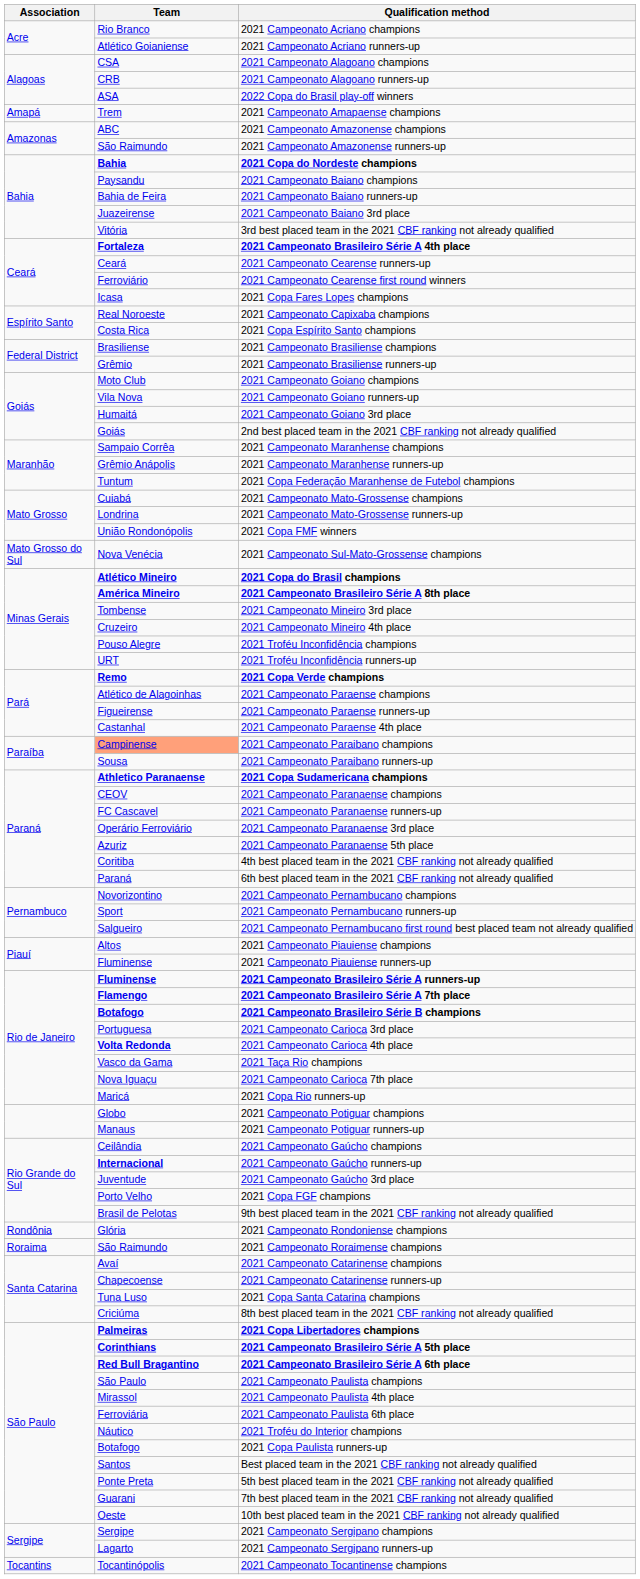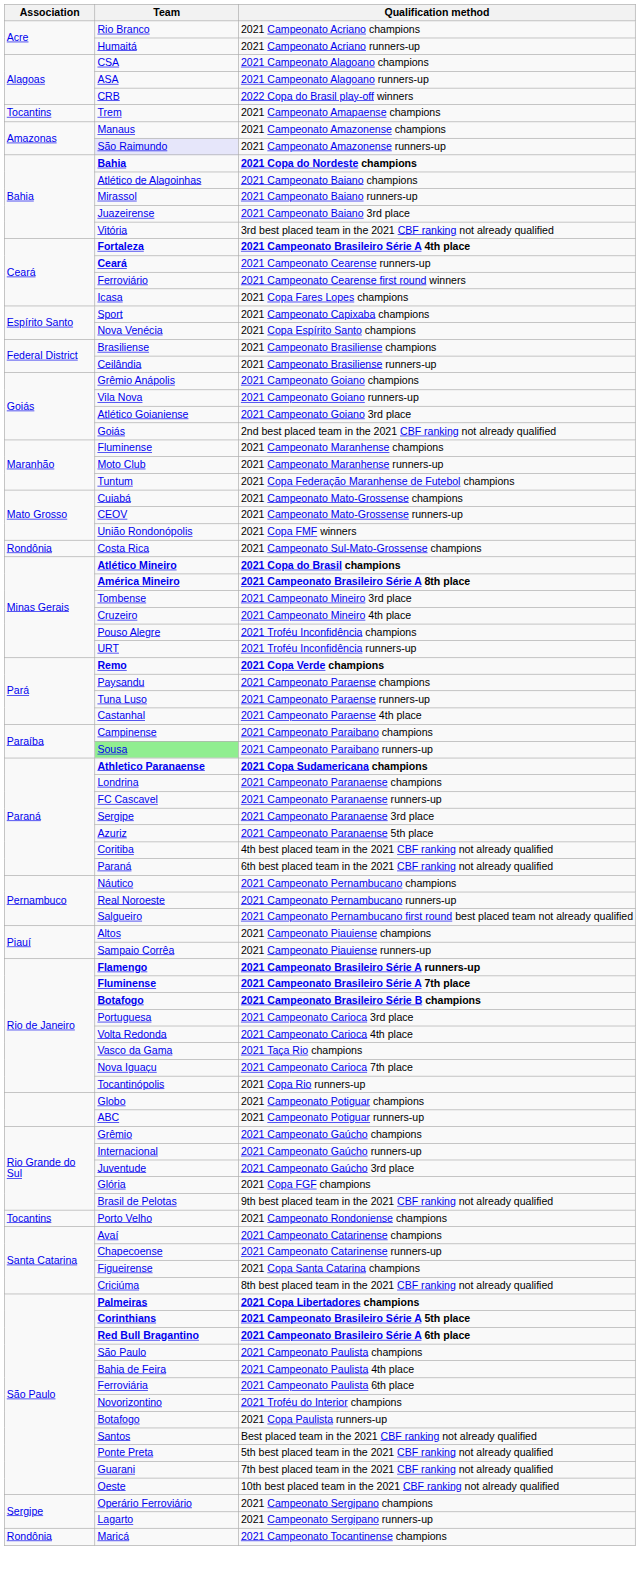 <table class="wikitable">
 <tr>
 <th width=130>Association</th>
 <th width=210>Team</th>
 <th>Qualification method</th>
 </tr>
 <tr>
 <td rowspan=2> <a href='#'>Acre</a><br></td>
 <td><a href='#'>Rio Branco</a></td>
 <td>2021 <a href='#'>Campeonato Acriano</a> champions</td>
 </tr>
 <tr>
-<td><a href='#'>Atlético Goianiense</a></td>
+<td><a href='#'>Humaitá</a></td>
 <td>2021 <a href='#'>Campeonato Acriano</a> runners-up</td>
 </tr>
 <tr>
 <td rowspan=3> <a href='#'>Alagoas</a><br></td>
 <td><a href='#'>CSA</a></td>
 <td><a href='#'>2021 Campeonato Alagoano</a> champions</td>
 </tr>
 <tr>
-<td><a href='#'>CRB</a></td>
+<td><a href='#'>ASA</a></td>
 <td><a href='#'>2021 Campeonato Alagoano</a> runners-up</td>
 </tr>
 <tr>
-<td><a href='#'>ASA</a></td>
+<td><a href='#'>CRB</a></td>
 <td><a href='#'>2022 Copa do Brasil play-off</a> winners</td>
 </tr>
 <tr>
-<td> <a href='#'>Amapá</a><br></td>
+<td> <a href='#'>Tocantins</a><br></td>
 <td><a href='#'>Trem</a></td>
 <td>2021 <a href='#'>Campeonato Amapaense</a> champions</td>
 </tr>
 <tr>
 <td rowspan=2> <a href='#'>Amazonas</a><br></td>
-<td><a href='#'>ABC</a></td>
+<td><a href='#'>Manaus</a></td>
 <td>2021 <a href='#'>Campeonato Amazonense</a> champions</td>
 </tr>
 <tr>
-<td><a href='#'>São Raimundo</a></td>
+<td style="background: lavender;"><a href='#'>São Raimundo</a></td>
 <td>2021 <a href='#'>Campeonato Amazonense</a> runners-up</td>
 </tr>
 <tr>
 <td rowspan=5> <a href='#'>Bahia</a><br></td>
 <td><strong><a href='#'>Bahia</a></strong></td>
 <td><strong><a href='#'>2021 Copa do Nordeste</a> champions</strong></td>
 </tr>
 <tr>
-<td><a href='#'>Paysandu</a></td>
+<td><a href='#'>Atlético de Alagoinhas</a></td>
 <td><a href='#'>2021 Campeonato Baiano</a> champions</td>
 </tr>
 <tr>
-<td><a href='#'>Bahia de Feira</a></td>
+<td><a href='#'>Mirassol</a></td>
 <td><a href='#'>2021 Campeonato Baiano</a> runners-up</td>
 </tr>
 <tr>
 <td><a href='#'>Juazeirense</a></td>
 <td><a href='#'>2021 Campeonato Baiano</a> 3rd place</td>
 </tr>
 <tr>
 <td><a href='#'>Vitória</a></td>
 <td>3rd best placed team in the 2021 <a href='#'>CBF ranking</a> not already qualified</td>
 </tr>
 <tr>
 <td rowspan=4> <a href='#'>Ceará</a><br></td>
 <td><strong><a href='#'>Fortaleza</a></strong></td>
 <td><strong><a href='#'>2021 Campeonato Brasileiro Série A</a> 4th place</strong></td>
 </tr>
 <tr>
-<td><a href='#'>Ceará</a></td>
+<td><strong><a href='#'>Ceará</a></strong></td>
 <td><a href='#'>2021 Campeonato Cearense</a> runners-up</td>
 </tr>
 <tr>
 <td><a href='#'>Ferroviário</a></td>
 <td><a href='#'>2021 Campeonato Cearense first round</a> winners</td>
 </tr>
 <tr>
 <td><a href='#'>Icasa</a></td>
 <td>2021 <a href='#'>Copa Fares Lopes</a> champions</td>
 </tr>
 <tr>
 <td rowspan=2> <a href='#'>Espírito Santo</a><br></td>
-<td><a href='#'>Real Noroeste</a></td>
+<td><a href='#'>Sport</a></td>
 <td>2021 <a href='#'>Campeonato Capixaba</a> champions</td>
 </tr>
 <tr>
-<td><a href='#'>Costa Rica</a></td>
+<td><a href='#'>Nova Venécia</a></td>
 <td>2021 <a href='#'>Copa Espírito Santo</a> champions</td>
 </tr>
 <tr>
 <td rowspan=2> <a href='#'>Federal District</a><br></td>
 <td><a href='#'>Brasiliense</a></td>
 <td>2021 <a href='#'>Campeonato Brasiliense</a> champions</td>
 </tr>
 <tr>
-<td><a href='#'>Grêmio</a></td>
+<td><a href='#'>Ceilândia</a></td>
 <td>2021 <a href='#'>Campeonato Brasiliense</a> runners-up</td>
 </tr>
 <tr>
 <td rowspan=4> <a href='#'>Goiás</a><br></td>
-<td><a href='#'>Moto Club</a></td>
+<td><a href='#'>Grêmio Anápolis</a></td>
 <td><a href='#'>2021 Campeonato Goiano</a> champions</td>
 </tr>
 <tr>
 <td><a href='#'>Vila Nova</a></td>
 <td><a href='#'>2021 Campeonato Goiano</a> runners-up</td>
 </tr>
 <tr>
-<td><a href='#'>Humaitá</a></td>
+<td><a href='#'>Atlético Goianiense</a></td>
 <td><a href='#'>2021 Campeonato Goiano</a> 3rd place</td>
 </tr>
 <tr>
 <td><a href='#'>Goiás</a></td>
 <td>2nd best placed team in the 2021 <a href='#'>CBF ranking</a> not already qualified</td>
 </tr>
 <tr>
 <td rowspan=3> <a href='#'>Maranhão</a><br></td>
-<td><a href='#'>Sampaio Corrêa</a></td>
+<td><a href='#'>Fluminense</a></td>
 <td>2021 <a href='#'>Campeonato Maranhense</a> champions</td>
 </tr>
 <tr>
-<td><a href='#'>Grêmio Anápolis</a></td>
+<td><a href='#'>Moto Club</a></td>
 <td>2021 <a href='#'>Campeonato Maranhense</a> runners-up</td>
 </tr>
 <tr>
 <td><a href='#'>Tuntum</a></td>
 <td>2021 <a href='#'>Copa Federação Maranhense de Futebol</a> champions</td>
 </tr>
 <tr>
 <td rowspan=3> <a href='#'>Mato Grosso</a><br></td>
 <td><a href='#'>Cuiabá</a></td>
 <td>2021 <a href='#'>Campeonato Mato-Grossense</a> champions</td>
 </tr>
 <tr>
-<td><a href='#'>Londrina</a></td>
+<td><a href='#'>CEOV</a></td>
 <td>2021 <a href='#'>Campeonato Mato-Grossense</a> runners-up</td>
 </tr>
 <tr>
 <td><a href='#'>União Rondonópolis</a></td>
 <td>2021 <a href='#'>Copa FMF</a> winners</td>
 </tr>
 <tr>
-<td> <a href='#'>Mato Grosso do Sul</a> </td>
-<td><a href='#'>Nova Venécia</a></td>
+<td> <a href='#'>Rondônia</a><br></td>
+<td><a href='#'>Costa Rica</a></td>
 <td>2021 <a href='#'>Campeonato Sul-Mato-Grossense</a> champions</td>
 </tr>
 <tr>
 <td rowspan=6> <a href='#'>Minas Gerais</a><br></td>
 <td><strong><a href='#'>Atlético Mineiro</a></strong></td>
 <td><strong><a href='#'>2021 Copa do Brasil</a> champions</strong></td>
 </tr>
 <tr>
 <td><strong><a href='#'>América Mineiro</a></strong></td>
 <td><strong><a href='#'>2021 Campeonato Brasileiro Série A</a> 8th place</strong></td>
 </tr>
 <tr>
 <td><a href='#'>Tombense</a></td>
 <td><a href='#'>2021 Campeonato Mineiro</a> 3rd place</td>
 </tr>
 <tr>
 <td><a href='#'>Cruzeiro</a></td>
 <td><a href='#'>2021 Campeonato Mineiro</a> 4th place</td>
 </tr>
 <tr>
 <td><a href='#'>Pouso Alegre</a></td>
 <td><a href='#'>2021 Troféu Inconfidência</a> champions</td>
 </tr>
 <tr>
 <td><a href='#'>URT</a></td>
 <td><a href='#'>2021 Troféu Inconfidência</a> runners-up</td>
 </tr>
 <tr>
 <td rowspan=4> <a href='#'>Pará</a><br></td>
 <td><strong><a href='#'>Remo</a></strong></td>
 <td><strong><a href='#'>2021 Copa Verde</a> champions</strong></td>
 </tr>
 <tr>
-<td><a href='#'>Atlético de Alagoinhas</a></td>
+<td><a href='#'>Paysandu</a></td>
 <td><a href='#'>2021 Campeonato Paraense</a> champions</td>
 </tr>
 <tr>
-<td><a href='#'>Figueirense</a></td>
+<td><a href='#'>Tuna Luso</a></td>
 <td><a href='#'>2021 Campeonato Paraense</a> runners-up</td>
 </tr>
 <tr>
 <td><a href='#'>Castanhal</a></td>
 <td><a href='#'>2021 Campeonato Paraense</a> 4th place</td>
 </tr>
 <tr>
 <td rowspan=2> <a href='#'>Paraíba</a><br></td>
-<td style="background: lightsalmon;"><a href='#'>Campinense</a></td>
+<td><a href='#'>Campinense</a></td>
 <td><a href='#'>2021 Campeonato Paraibano</a> champions</td>
 </tr>
 <tr>
-<td><a href='#'>Sousa</a></td>
+<td style="background: lightgreen;"><a href='#'>Sousa</a></td>
 <td><a href='#'>2021 Campeonato Paraibano</a> runners-up</td>
 </tr>
 <tr>
 <td rowspan=7> <a href='#'>Paraná</a><br></td>
 <td><strong><a href='#'>Athletico Paranaense</a></strong></td>
 <td><strong><a href='#'>2021 Copa Sudamericana</a> champions</strong></td>
 </tr>
 <tr>
-<td><a href='#'>CEOV</a></td>
+<td><a href='#'>Londrina</a></td>
 <td><a href='#'>2021 Campeonato Paranaense</a> champions</td>
 </tr>
 <tr>
 <td><a href='#'>FC Cascavel</a></td>
 <td><a href='#'>2021 Campeonato Paranaense</a> runners-up</td>
 </tr>
 <tr>
-<td><a href='#'>Operário Ferroviário</a></td>
+<td><a href='#'>Sergipe</a></td>
 <td><a href='#'>2021 Campeonato Paranaense</a> 3rd place</td>
 </tr>
 <tr>
 <td><a href='#'>Azuriz</a></td>
 <td><a href='#'>2021 Campeonato Paranaense</a> 5th place</td>
 </tr>
 <tr>
 <td><a href='#'>Coritiba</a></td>
 <td>4th best placed team in the 2021 <a href='#'>CBF ranking</a> not already qualified</td>
 </tr>
 <tr>
 <td><a href='#'>Paraná</a></td>
 <td>6th best placed team in the 2021 <a href='#'>CBF ranking</a> not already qualified</td>
 </tr>
 <tr>
 <td rowspan=3> <a href='#'>Pernambuco</a><br></td>
-<td><a href='#'>Novorizontino</a></td>
+<td><a href='#'>Náutico</a></td>
 <td><a href='#'>2021 Campeonato Pernambucano</a> champions</td>
 </tr>
 <tr>
-<td><a href='#'>Sport</a></td>
+<td><a href='#'>Real Noroeste</a></td>
 <td><a href='#'>2021 Campeonato Pernambucano</a> runners-up</td>
 </tr>
 <tr>
 <td><a href='#'>Salgueiro</a></td>
 <td><a href='#'>2021 Campeonato Pernambucano first round</a> best placed team not already qualified</td>
 </tr>
 <tr>
 <td rowspan=2> <a href='#'>Piauí</a><br></td>
 <td><a href='#'>Altos</a></td>
 <td>2021 <a href='#'>Campeonato Piauiense</a> champions</td>
 </tr>
 <tr>
-<td><a href='#'>Fluminense</a></td>
+<td><a href='#'>Sampaio Corrêa</a></td>
 <td>2021 <a href='#'>Campeonato Piauiense</a> runners-up</td>
 </tr>
 <tr>
 <td rowspan=8> <a href='#'>Rio de Janeiro</a><br></td>
-<td><strong><a href='#'>Fluminense</a></strong></td>
+<td><strong><a href='#'>Flamengo</a></strong></td>
 <td><strong><a href='#'>2021 Campeonato Brasileiro Série A</a> runners-up</strong></td>
 </tr>
 <tr>
-<td><strong><a href='#'>Flamengo</a></strong></td>
+<td><strong><a href='#'>Fluminense</a></strong></td>
 <td><strong><a href='#'>2021 Campeonato Brasileiro Série A</a> 7th place</strong></td>
 </tr>
 <tr>
 <td><strong><a href='#'>Botafogo</a></strong></td>
 <td><strong><a href='#'>2021 Campeonato Brasileiro Série B</a> champions</strong></td>
 </tr>
 <tr>
 <td><a href='#'>Portuguesa</a></td>
 <td><a href='#'>2021 Campeonato Carioca</a> 3rd place</td>
 </tr>
 <tr>
-<td><strong><a href='#'>Volta Redonda</a></strong></td>
+<td><a href='#'>Volta Redonda</a></td>
 <td><a href='#'>2021 Campeonato Carioca</a> 4th place</td>
 </tr>
 <tr>
 <td><a href='#'>Vasco da Gama</a></td>
 <td><a href='#'>2021 Taça Rio</a> champions</td>
 </tr>
 <tr>
 <td><a href='#'>Nova Iguaçu</a></td>
 <td><a href='#'>2021 Campeonato Carioca</a> 7th place</td>
 </tr>
 <tr>
-<td><a href='#'>Maricá</a></td>
+<td><a href='#'>Tocantinópolis</a></td>
 <td>2021 <a href='#'>Copa Rio</a> runners-up</td>
 </tr>
 <tr>
 <td rowspan=2> </td>
 <td><a href='#'>Globo</a></td>
 <td>2021 <a href='#'>Campeonato Potiguar</a> champions</td>
 </tr>
 <tr>
-<td><a href='#'>Manaus</a></td>
+<td><a href='#'>ABC</a></td>
 <td>2021 <a href='#'>Campeonato Potiguar</a> runners-up</td>
 </tr>
 <tr>
 <td rowspan=5> <a href='#'>Rio Grande do Sul</a><br></td>
-<td><a href='#'>Ceilândia</a></td>
+<td><a href='#'>Grêmio</a></td>
 <td><a href='#'>2021 Campeonato Gaúcho</a> champions</td>
 </tr>
 <tr>
-<td><strong><a href='#'>Internacional</a></strong></td>
+<td><a href='#'>Internacional</a></td>
 <td><a href='#'>2021 Campeonato Gaúcho</a> runners-up</td>
 </tr>
 <tr>
 <td><a href='#'>Juventude</a></td>
 <td><a href='#'>2021 Campeonato Gaúcho</a> 3rd place</td>
 </tr>
 <tr>
-<td><a href='#'>Porto Velho</a></td>
+<td><a href='#'>Glória</a></td>
 <td>2021 <a href='#'>Copa FGF</a> champions</td>
 </tr>
 <tr>
 <td><a href='#'>Brasil de Pelotas</a></td>
 <td>9th best placed team in the 2021 <a href='#'>CBF ranking</a> not already qualified</td>
 </tr>
 <tr>
-<td> <a href='#'>Rondônia</a><br></td>
-<td><a href='#'>Glória</a></td>
+<td> <a href='#'>Tocantins</a><br></td>
+<td><a href='#'>Porto Velho</a></td>
 <td>2021 <a href='#'>Campeonato Rondoniense</a> champions</td>
-</tr>
-<tr>
-<td> <a href='#'>Roraima</a><br></td>
-<td><a href='#'>São Raimundo</a></td>
-<td>2021 <a href='#'>Campeonato Roraimense</a> champions</td>
 </tr>
 <tr>
 <td rowspan=4> <a href='#'>Santa Catarina</a><br></td>
 <td><a href='#'>Avaí</a></td>
 <td><a href='#'>2021 Campeonato Catarinense</a> champions</td>
 </tr>
 <tr>
 <td><a href='#'>Chapecoense</a></td>
 <td><a href='#'>2021 Campeonato Catarinense</a> runners-up</td>
 </tr>
 <tr>
-<td><a href='#'>Tuna Luso</a></td>
+<td><a href='#'>Figueirense</a></td>
 <td>2021 <a href='#'>Copa Santa Catarina</a> champions</td>
 </tr>
 <tr>
 <td><a href='#'>Criciúma</a></td>
 <td>8th best placed team in the 2021 <a href='#'>CBF ranking</a> not already qualified</td>
 </tr>
 <tr>
 <td rowspan=12> <a href='#'>São Paulo</a><br></td>
 <td><strong><a href='#'>Palmeiras</a></strong></td>
 <td><strong><a href='#'>2021 Copa Libertadores</a> champions</strong></td>
 </tr>
 <tr>
 <td><strong><a href='#'>Corinthians</a></strong></td>
 <td><strong><a href='#'>2021 Campeonato Brasileiro Série A</a> 5th place</strong></td>
 </tr>
 <tr>
 <td><strong><a href='#'>Red Bull Bragantino</a></strong></td>
 <td><strong><a href='#'>2021 Campeonato Brasileiro Série A</a> 6th place</strong></td>
 </tr>
 <tr>
 <td><a href='#'>São Paulo</a></td>
 <td><a href='#'>2021 Campeonato Paulista</a> champions</td>
 </tr>
 <tr>
-<td><a href='#'>Mirassol</a></td>
+<td><a href='#'>Bahia de Feira</a></td>
 <td><a href='#'>2021 Campeonato Paulista</a> 4th place</td>
 </tr>
 <tr>
 <td><a href='#'>Ferroviária</a></td>
 <td><a href='#'>2021 Campeonato Paulista</a> 6th place</td>
 </tr>
 <tr>
-<td><a href='#'>Náutico</a></td>
+<td><a href='#'>Novorizontino</a></td>
 <td><a href='#'>2021 Troféu do Interior</a> champions</td>
 </tr>
 <tr>
 <td><a href='#'>Botafogo</a></td>
 <td>2021 <a href='#'>Copa Paulista</a> runners-up</td>
 </tr>
 <tr>
 <td><a href='#'>Santos</a></td>
 <td>Best placed team in the 2021 <a href='#'>CBF ranking</a> not already qualified</td>
 </tr>
 <tr>
 <td><a href='#'>Ponte Preta</a></td>
 <td>5th best placed team in the 2021 <a href='#'>CBF ranking</a> not already qualified</td>
 </tr>
 <tr>
 <td><a href='#'>Guarani</a></td>
 <td>7th best placed team in the 2021 <a href='#'>CBF ranking</a> not already qualified</td>
 </tr>
 <tr>
 <td><a href='#'>Oeste</a></td>
 <td>10th best placed team in the 2021 <a href='#'>CBF ranking</a> not already qualified</td>
 </tr>
 <tr>
 <td rowspan=2> <a href='#'>Sergipe</a><br></td>
-<td><a href='#'>Sergipe</a></td>
+<td><a href='#'>Operário Ferroviário</a></td>
 <td>2021 <a href='#'>Campeonato Sergipano</a> champions</td>
 </tr>
 <tr>
 <td><a href='#'>Lagarto</a></td>
 <td>2021 <a href='#'>Campeonato Sergipano</a> runners-up</td>
 </tr>
 <tr>
-<td> <a href='#'>Tocantins</a><br></td>
-<td><a href='#'>Tocantinópolis</a></td>
+<td> <a href='#'>Rondônia</a><br></td>
+<td><a href='#'>Maricá</a></td>
 <td><a href='#'>2021 Campeonato Tocantinense</a> champions</td>
 </tr>
 </table>
